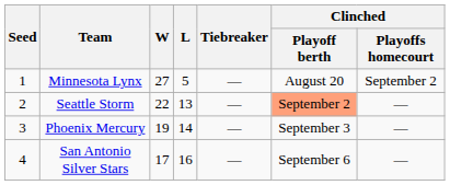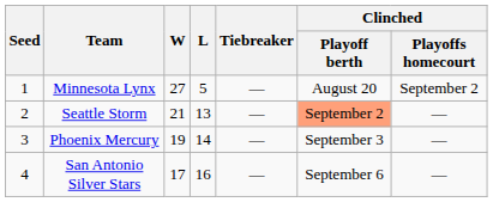 <table class=wikitable style="font-size:95%; text-align:center;" width=75%>
 <tr>
 <th rowspan=2 width=20>Seed</th>
 <th rowspan=2 width=150>Team</th>
 <th rowspan=2 width=20>W</th>
 <th rowspan=2 width=20>L</th>
 <th rowspan=2 width=50>Tiebreaker</th>
 <th colspan=4 width=200>Clinched</th>
 </tr>
 <tr>
 <th width=100>Playoff berth</th>
 <th width=100>Playoffs homecourt</th>
 </tr>
 <tr>
 <td>1</td>
 <td><a href='#'>Minnesota Lynx</a></td>
 <td>27</td>
 <td>5</td>
 <td>—</td>
 <td>August 20</td>
 <td>September 2</td>
 </tr>
 <tr>
 <td>2</td>
 <td><a href='#'>Seattle Storm</a></td>
-<td>22</td>
+<td>21</td>
 <td>13</td>
 <td>—</td>
 <td style="background: lightsalmon;">September 2</td>
 <td>—</td>
 </tr>
 <tr>
 <td>3</td>
 <td><a href='#'>Phoenix Mercury</a></td>
 <td>19</td>
 <td>14</td>
 <td>—</td>
 <td>September 3</td>
 <td>—</td>
 </tr>
 <tr>
 <td>4</td>
 <td><a href='#'>San Antonio Silver Stars</a></td>
 <td>17</td>
 <td>16</td>
 <td>—</td>
 <td>September 6</td>
 <td>—</td>
 </tr>
 </table>
